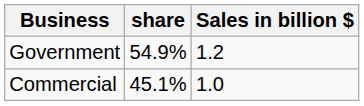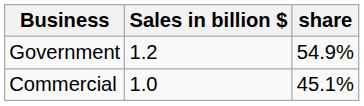 <table class="wikitable floatright">
 <tr>
 <th>Business</th>
+<th>Sales in billion $</th>
 <th>share</th>
-<th>Sales in billion $</th>
 </tr>
 <tr>
 <td>Government</td>
+<td>1.2</td>
 <td>54.9%</td>
-<td>1.2</td>
 </tr>
 <tr>
 <td>Commercial</td>
+<td>1.0</td>
 <td>45.1%</td>
-<td>1.0</td>
 </tr>
 </table>
